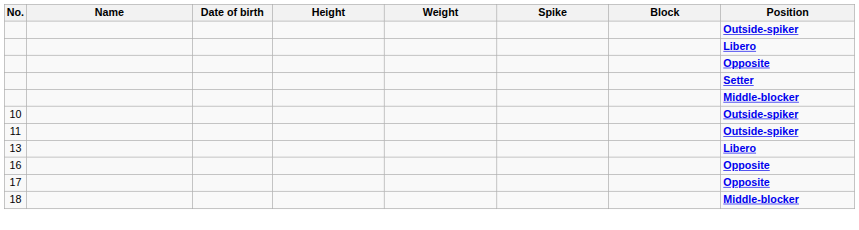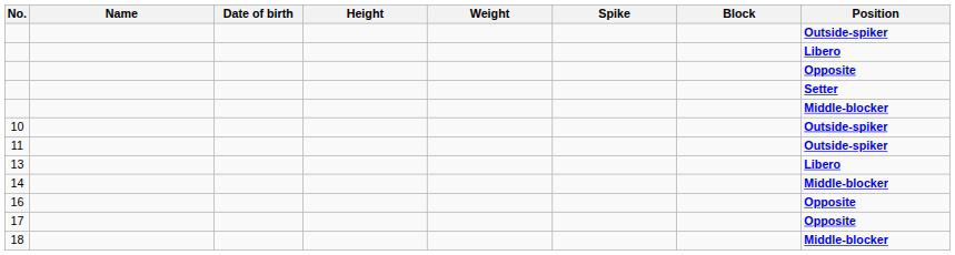 <table class="wikitable sortable" style="font-size:100%; text-align:center;">
 <tr>
 <th>No.</th>
 <th style="width:15em">Name</th>
 <th style="width:7em">Date of birth</th>
 <th style="width:10em">Height</th>
 <th style="width:10em">Weight</th>
 <th style="width:10em">Spike</th>
 <th style="width:10em">Block</th>
 <th style="width:12em">Position</th>
 </tr>
 <tr>
 <td></td>
 <td align=left></td>
 <td align=right></td>
 <td></td>
 <td></td>
 <td></td>
 <td></td>
 <td align=left><strong><a href='#'>Outside-spiker</a></strong></td>
 </tr>
 <tr>
 <td></td>
 <td align=left></td>
 <td align=right></td>
 <td></td>
 <td></td>
 <td></td>
 <td></td>
 <td align=left><strong><a href='#'>Libero</a></strong></td>
 </tr>
 <tr>
 <td></td>
 <td align=left></td>
 <td align=right></td>
 <td></td>
 <td></td>
 <td></td>
 <td></td>
 <td align=left><strong><a href='#'>Opposite</a></strong></td>
 </tr>
 <tr>
 <td></td>
 <td align=left></td>
 <td align=right></td>
 <td></td>
 <td></td>
 <td></td>
 <td></td>
 <td align=left><strong><a href='#'>Setter</a></strong></td>
 </tr>
 <tr>
 <td></td>
 <td align=left></td>
 <td align=right></td>
 <td></td>
 <td></td>
 <td></td>
 <td></td>
 <td align=left><strong><a href='#'>Middle-blocker</a></strong></td>
 </tr>
 <tr>
 <td>10</td>
 <td align=left></td>
 <td align=right></td>
 <td></td>
 <td></td>
 <td></td>
 <td></td>
 <td align=left><strong><a href='#'>Outside-spiker</a></strong></td>
 </tr>
 <tr>
 <td>11</td>
 <td align=left></td>
 <td align=right></td>
 <td></td>
 <td></td>
 <td></td>
 <td></td>
 <td align=left><strong><a href='#'>Outside-spiker</a></strong></td>
 </tr>
 <tr>
 <td>13</td>
 <td align=left></td>
 <td align=right></td>
 <td></td>
 <td></td>
 <td></td>
 <td></td>
 <td align=left><strong><a href='#'>Libero</a></strong></td>
 </tr>
 <tr>
+<td>14</td>
+<td align=left></td>
+<td align=right></td>
+<td></td>
+<td></td>
+<td></td>
+<td></td>
+<td align=left><strong><a href='#'>Middle-blocker</a></strong></td>
+</tr>
+<tr>
 <td>16</td>
 <td align=left></td>
 <td align=right></td>
 <td></td>
 <td></td>
 <td></td>
 <td></td>
 <td align=left><strong><a href='#'>Opposite</a></strong></td>
 </tr>
 <tr>
 <td>17</td>
 <td align=left></td>
 <td align=right></td>
 <td></td>
 <td></td>
 <td></td>
 <td></td>
 <td align=left><strong><a href='#'>Opposite</a></strong></td>
 </tr>
 <tr>
 <td>18</td>
 <td align=left></td>
 <td align=right></td>
 <td></td>
 <td></td>
 <td></td>
 <td></td>
 <td align=left><strong><a href='#'>Middle-blocker</a></strong></td>
 </tr>
 </table>
